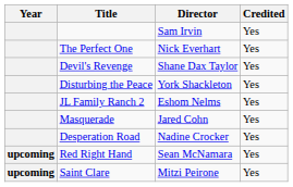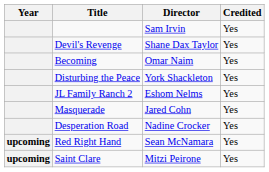 <table class="wikitable sortable">
 <tr>
 <th scope="col">Year</th>
 <th scope="col" class="unsortable">Title</th>
 <th scope="col" class="unsortable">Director</th>
 <th scope="col" class="unsortable">Credited</th>
 </tr>
 <tr>
 <th scope="row"></th>
 <td></td>
 <td><a href='#'>Sam Irvin</a></td>
 <td>Yes</td>
 </tr>
 <tr>
 <th scope="row"></th>
-<td><a href='#'>The Perfect One</a></td>
-<td><a href='#'>Nick Everhart</a></td>
+<td><a href='#'>Devil's Revenge</a></td>
+<td><a href='#'>Shane Dax Taylor</a></td>
 <td>Yes</td>
 </tr>
 <tr>
 <th scope="row"></th>
-<td><a href='#'>Devil's Revenge</a></td>
-<td><a href='#'>Shane Dax Taylor</a></td>
+<td><a href='#'>Becoming</a></td>
+<td><a href='#'>Omar Naim</a></td>
 <td>Yes</td>
 </tr>
 <tr>
 <th scope="row"></th>
 <td><a href='#'>Disturbing the Peace</a></td>
 <td><a href='#'>York Shackleton</a></td>
 <td>Yes</td>
 </tr>
 <tr>
 <th scope="row"></th>
 <td><a href='#'>JL Family Ranch 2</a></td>
 <td><a href='#'>Eshom Nelms</a></td>
 <td>Yes</td>
 </tr>
 <tr>
 <th scope="row"></th>
 <td><a href='#'>Masquerade</a></td>
 <td><a href='#'>Jared Cohn</a></td>
 <td>Yes</td>
 </tr>
 <tr>
 <th scope="row"></th>
 <td><a href='#'>Desperation Road</a></td>
 <td><a href='#'>Nadine Crocker</a></td>
 <td>Yes</td>
 </tr>
 <tr>
 <th scope="row">upcoming</th>
 <td><a href='#'>Red Right Hand</a></td>
 <td><a href='#'>Sean McNamara</a></td>
 <td>Yes</td>
 </tr>
 <tr>
 <th scope="row">upcoming</th>
 <td><a href='#'>Saint Clare</a></td>
 <td><a href='#'>Mitzi Peirone</a></td>
 <td>Yes</td>
 </tr>
 </table>
